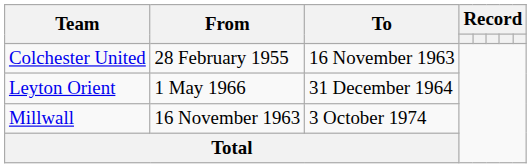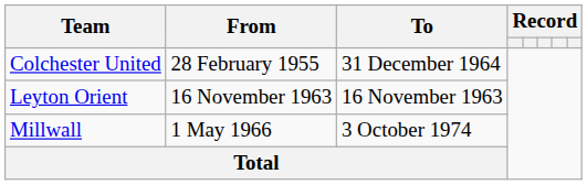 <table class=wikitable style="text-align: center">
 <tr>
 <th rowspan=2>Team</th>
 <th rowspan=2>From</th>
 <th rowspan=2>To</th>
 <th colspan=5>Record</th>
 </tr>
 <tr>
 <th></th>
 <th></th>
 <th></th>
 <th></th>
 <th></th>
 </tr>
 <tr>
 <td align=left><a href='#'>Colchester United</a></td>
 <td align=left>28 February 1955</td>
+<td align=left>31 December 1964<br></td>
+</tr>
+<tr>
+<td align=left><a href='#'>Leyton Orient</a></td>
+<td align=left>16 November 1963</td>
 <td align=left>16 November 1963<br></td>
 </tr>
 <tr>
-<td align=left><a href='#'>Leyton Orient</a></td>
+<td align=left><a href='#'>Millwall</a></td>
 <td align=left>1 May 1966</td>
-<td align=left>31 December 1964<br></td>
-</tr>
-<tr>
-<td align=left><a href='#'>Millwall</a></td>
-<td align=left>16 November 1963</td>
 <td align=left>3 October 1974<br></td>
 </tr>
 <tr>
 <th colspan=3>Total<br></th>
 </tr>
 </table>
